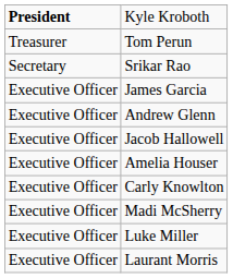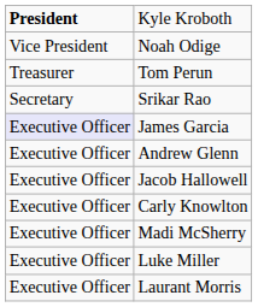 <table class="wikitable">
 <tr>
 <td><strong>President</strong></td>
 <td>Kyle Kroboth</td>
+</tr>
+<tr>
+<td>Vice President</td>
+<td>Noah Odige</td>
 </tr>
 <tr>
 <td>Treasurer</td>
 <td>Tom Perun</td>
 </tr>
 <tr>
 <td>Secretary</td>
 <td>Srikar Rao</td>
 </tr>
 <tr>
-<td>Executive Officer</td>
+<td style="background: lavender;">Executive Officer</td>
 <td>James Garcia</td>
 </tr>
 <tr>
 <td>Executive Officer</td>
 <td>Andrew Glenn</td>
 </tr>
 <tr>
 <td>Executive Officer</td>
 <td>Jacob Hallowell</td>
-</tr>
-<tr>
-<td>Executive Officer</td>
-<td>Amelia Houser</td>
 </tr>
 <tr>
 <td>Executive Officer</td>
 <td>Carly Knowlton</td>
 </tr>
 <tr>
 <td>Executive Officer</td>
 <td>Madi McSherry</td>
 </tr>
 <tr>
 <td>Executive Officer</td>
 <td>Luke Miller</td>
 </tr>
 <tr>
 <td>Executive Officer</td>
 <td>Laurant Morris</td>
 </tr>
 </table>
